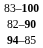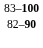 <table style="text-align:center">
 <tr>
 <th width=200></th>
 <th width=100></th>
 <th width=200></th>
 </tr>
 <tr>
 <td align=right></td>
 <td>83–<strong>100</strong></td>
 <td align=left><strong></strong></td>
 </tr>
 <tr>
 <td align=right></td>
 <td>82–<strong>90</strong></td>
 <td align=left><strong></strong></td>
 </tr>
-<tr>
-<td align=right><strong></strong></td>
-<td><strong>94</strong>–85</td>
-<td align=left></td>
-</tr>
 </table>
